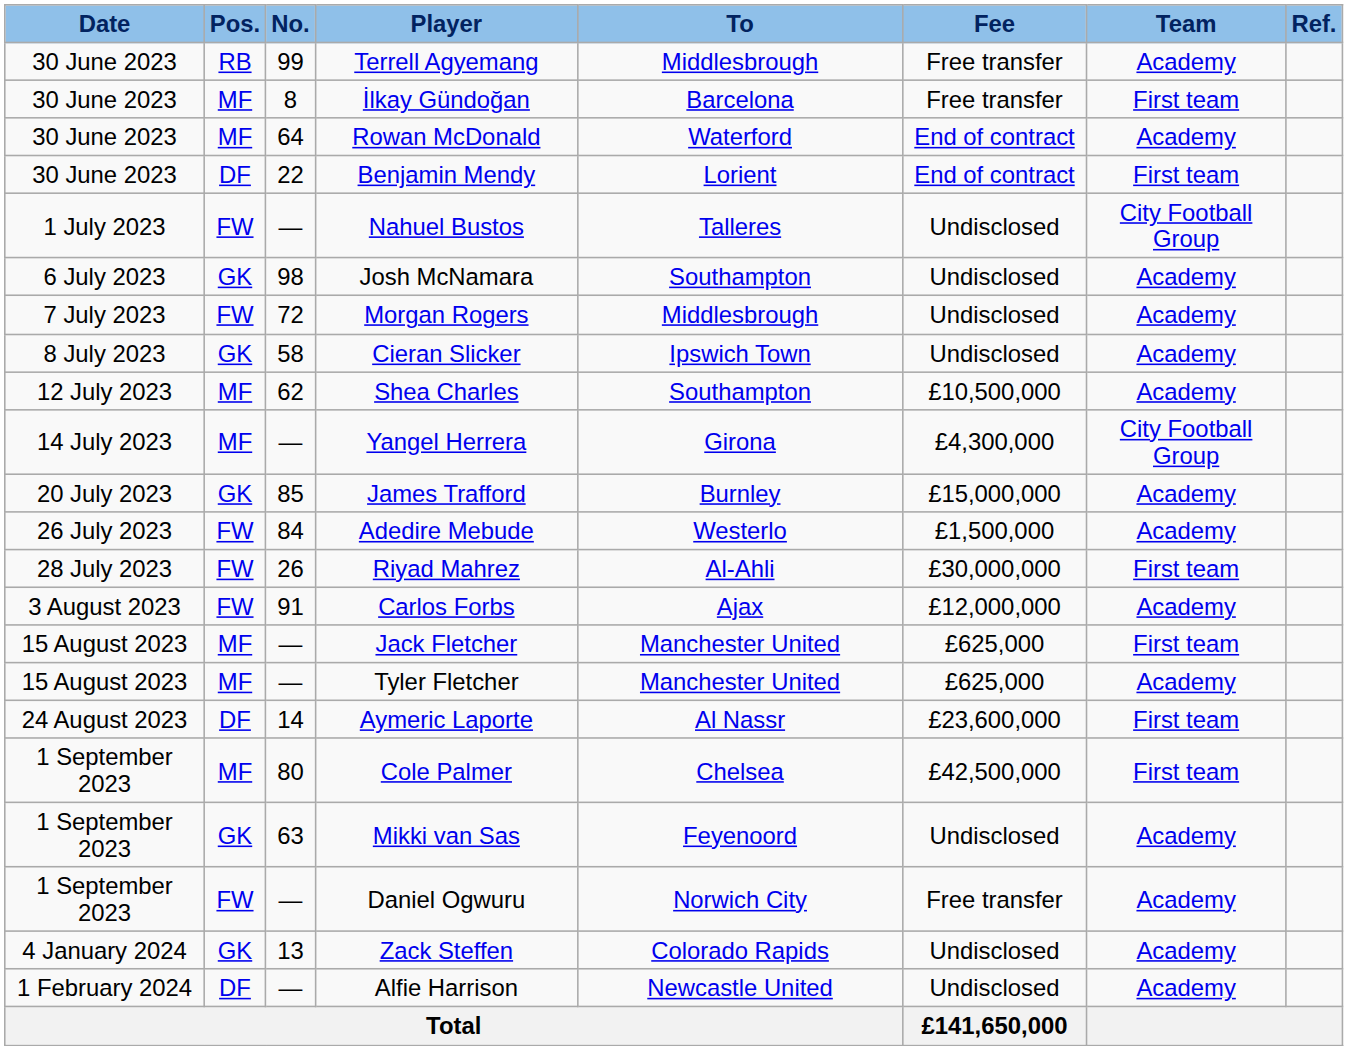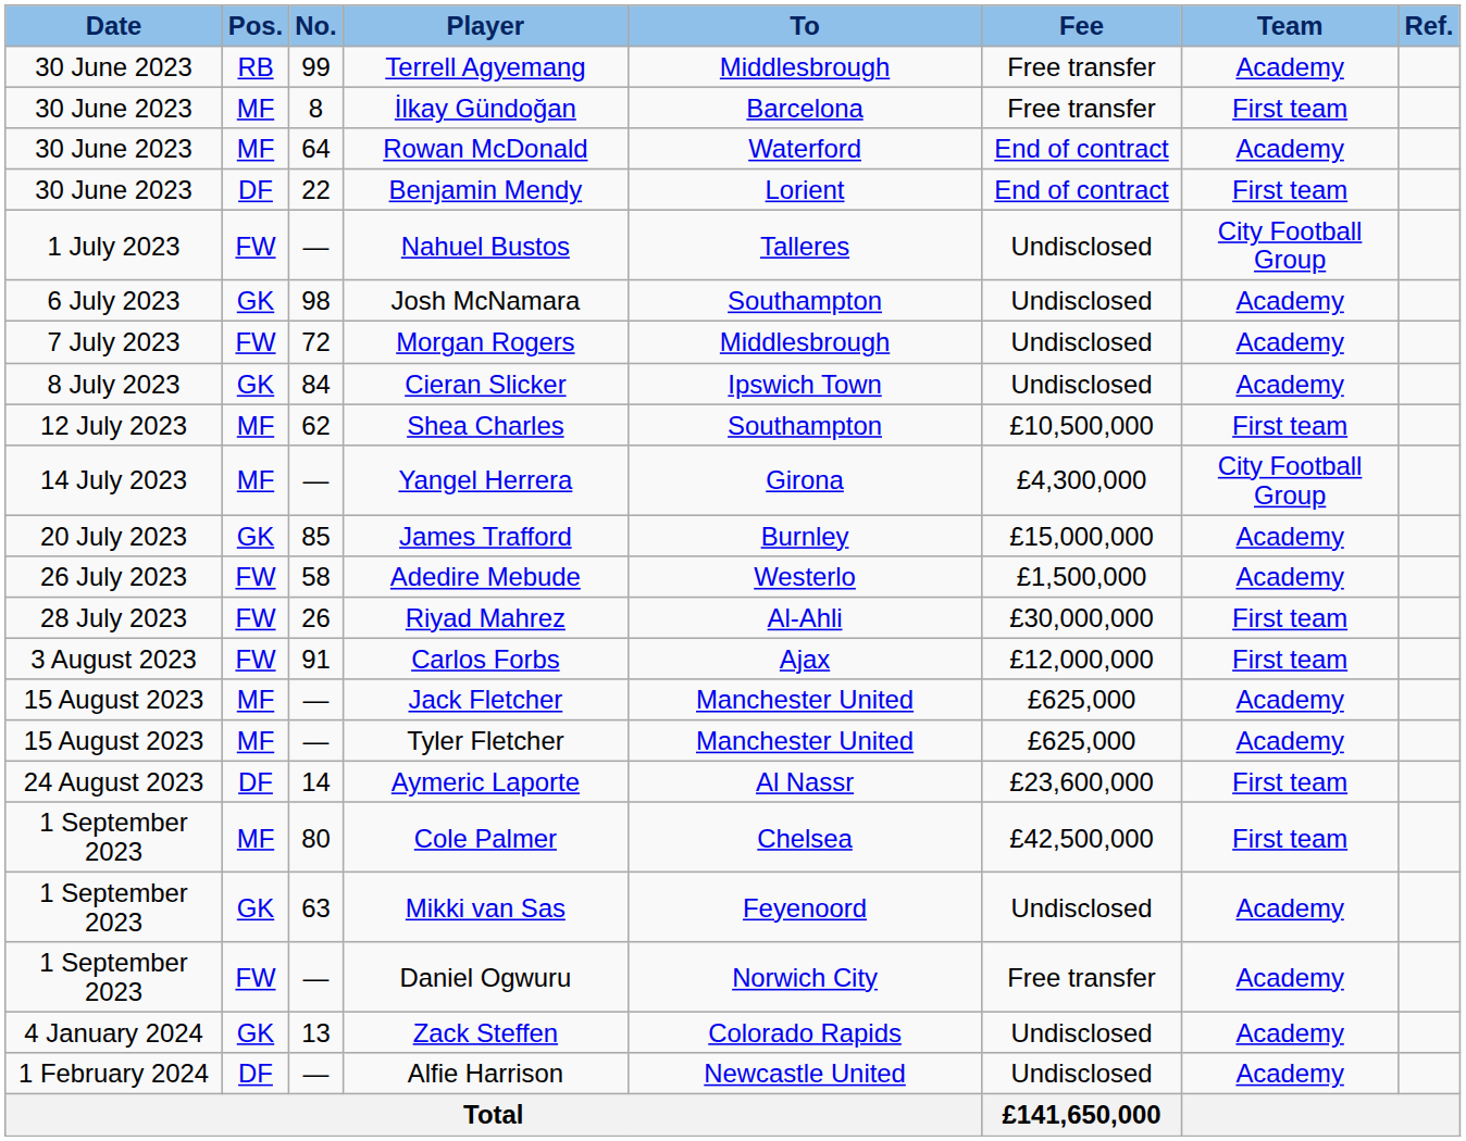 <table class="wikitable" style="text-align:center; font-size:95%; ">
 <tr>
 <th style="background:#8FC0E9; color:#022360; width:120px;">Date</th>
 <th style="background:#8FC0E9; color:#022360; width:20px;">Pos.</th>
 <th style="background:#8FC0E9; color:#022360; width:20px;">No.</th>
 <th style="background:#8FC0E9; color:#022360; width:160px;">Player</th>
 <th style="background:#8FC0E9; color:#022360; width:200px;">To</th>
 <th style="background:#8FC0E9; color:#022360; width:110px;">Fee</th>
 <th style="background:#8FC0E9; color:#022360; width:120px;">Team</th>
 <th style="background:#8FC0E9; color:#022360; width:25px;">Ref.</th>
 </tr>
 <tr>
 <td>30 June 2023</td>
 <td><a href='#'>RB</a></td>
 <td>99</td>
 <td> <a href='#'>Terrell Agyemang</a></td>
 <td><a href='#'>Middlesbrough</a></td>
 <td>Free transfer</td>
 <td><a href='#'>Academy</a></td>
 <td></td>
 </tr>
 <tr>
 <td>30 June 2023</td>
 <td><a href='#'>MF</a></td>
 <td>8</td>
 <td> <a href='#'>İlkay Gündoğan</a></td>
 <td> <a href='#'>Barcelona</a></td>
 <td>Free transfer</td>
 <td><a href='#'>First team</a></td>
 <td></td>
 </tr>
 <tr>
 <td>30 June 2023</td>
 <td><a href='#'>MF</a></td>
 <td>64</td>
 <td> <a href='#'>Rowan McDonald</a></td>
 <td> <a href='#'>Waterford</a></td>
 <td><a href='#'>End of contract</a></td>
 <td><a href='#'>Academy</a></td>
 <td></td>
 </tr>
 <tr>
 <td>30 June 2023</td>
 <td><a href='#'>DF</a></td>
 <td>22</td>
 <td> <a href='#'>Benjamin Mendy</a></td>
 <td> <a href='#'>Lorient</a></td>
 <td><a href='#'>End of contract</a></td>
 <td><a href='#'>First team</a></td>
 <td></td>
 </tr>
 <tr>
 <td>1 July 2023</td>
 <td><a href='#'>FW</a></td>
 <td>—</td>
 <td> <a href='#'>Nahuel Bustos</a></td>
 <td> <a href='#'>Talleres</a></td>
 <td>Undisclosed</td>
 <td><a href='#'>City Football Group</a></td>
 <td></td>
 </tr>
 <tr>
 <td>6 July 2023</td>
 <td><a href='#'>GK</a></td>
 <td>98</td>
 <td> Josh McNamara</td>
 <td><a href='#'>Southampton</a></td>
 <td>Undisclosed</td>
 <td><a href='#'>Academy</a></td>
 <td></td>
 </tr>
 <tr>
 <td>7 July 2023</td>
 <td><a href='#'>FW</a></td>
 <td>72</td>
 <td> <a href='#'>Morgan Rogers</a></td>
 <td><a href='#'>Middlesbrough</a></td>
 <td>Undisclosed</td>
 <td><a href='#'>Academy</a></td>
 <td></td>
 </tr>
 <tr>
 <td>8 July 2023</td>
 <td><a href='#'>GK</a></td>
-<td>58</td>
+<td>84</td>
 <td> <a href='#'>Cieran Slicker</a></td>
 <td><a href='#'>Ipswich Town</a></td>
 <td>Undisclosed</td>
 <td><a href='#'>Academy</a></td>
 <td></td>
 </tr>
 <tr>
 <td>12 July 2023</td>
 <td><a href='#'>MF</a></td>
 <td>62</td>
 <td> <a href='#'>Shea Charles</a></td>
 <td><a href='#'>Southampton</a></td>
 <td>£10,500,000</td>
-<td><a href='#'>Academy</a></td>
+<td><a href='#'>First team</a></td>
 <td></td>
 </tr>
 <tr>
 <td>14 July 2023</td>
 <td><a href='#'>MF</a></td>
 <td>—</td>
 <td> <a href='#'>Yangel Herrera</a></td>
 <td> <a href='#'>Girona</a></td>
 <td>£4,300,000</td>
 <td><a href='#'>City Football Group</a></td>
 <td></td>
 </tr>
 <tr>
 <td>20 July 2023</td>
 <td><a href='#'>GK</a></td>
 <td>85</td>
 <td> <a href='#'>James Trafford</a></td>
 <td><a href='#'>Burnley</a></td>
 <td>£15,000,000</td>
 <td><a href='#'>Academy</a></td>
 <td></td>
 </tr>
 <tr>
 <td>26 July 2023</td>
 <td><a href='#'>FW</a></td>
-<td>84</td>
+<td>58</td>
 <td> <a href='#'>Adedire Mebude</a></td>
 <td> <a href='#'>Westerlo</a></td>
 <td>£1,500,000</td>
 <td><a href='#'>Academy</a></td>
 <td></td>
 </tr>
 <tr>
 <td>28 July 2023</td>
 <td><a href='#'>FW</a></td>
 <td>26</td>
 <td> <a href='#'>Riyad Mahrez</a></td>
 <td> <a href='#'>Al-Ahli</a></td>
 <td>£30,000,000</td>
 <td><a href='#'>First team</a></td>
 <td></td>
 </tr>
 <tr>
 <td>3 August 2023</td>
 <td><a href='#'>FW</a></td>
 <td>91</td>
 <td> <a href='#'>Carlos Forbs</a></td>
 <td> <a href='#'>Ajax</a></td>
 <td>£12,000,000</td>
-<td><a href='#'>Academy</a></td>
+<td><a href='#'>First team</a></td>
 <td></td>
 </tr>
 <tr>
 <td>15 August 2023</td>
 <td><a href='#'>MF</a></td>
 <td>—</td>
 <td> <a href='#'>Jack Fletcher</a></td>
 <td><a href='#'>Manchester United</a></td>
 <td>£625,000</td>
-<td><a href='#'>First team</a></td>
+<td><a href='#'>Academy</a></td>
 <td></td>
 </tr>
 <tr>
 <td>15 August 2023</td>
 <td><a href='#'>MF</a></td>
 <td>—</td>
 <td> Tyler Fletcher</td>
 <td><a href='#'>Manchester United</a></td>
 <td>£625,000</td>
 <td><a href='#'>Academy</a></td>
 <td></td>
 </tr>
 <tr>
 <td>24 August 2023</td>
 <td><a href='#'>DF</a></td>
 <td>14</td>
 <td> <a href='#'>Aymeric Laporte</a></td>
 <td> <a href='#'>Al Nassr</a></td>
 <td>£23,600,000</td>
 <td><a href='#'>First team</a></td>
 <td></td>
 </tr>
 <tr>
 <td>1 September 2023</td>
 <td><a href='#'>MF</a></td>
 <td>80</td>
 <td> <a href='#'>Cole Palmer</a></td>
 <td><a href='#'>Chelsea</a></td>
 <td>£42,500,000</td>
 <td><a href='#'>First team</a></td>
 <td></td>
 </tr>
 <tr>
 <td>1 September 2023</td>
 <td><a href='#'>GK</a></td>
 <td>63</td>
 <td> <a href='#'>Mikki van Sas</a></td>
 <td> <a href='#'>Feyenoord</a></td>
 <td>Undisclosed</td>
 <td><a href='#'>Academy</a></td>
 <td></td>
 </tr>
 <tr>
 <td>1 September 2023</td>
 <td><a href='#'>FW</a></td>
 <td>—</td>
 <td> Daniel Ogwuru</td>
 <td><a href='#'>Norwich City</a></td>
 <td>Free transfer</td>
 <td><a href='#'>Academy</a></td>
 <td></td>
 </tr>
 <tr>
 <td>4 January 2024</td>
 <td><a href='#'>GK</a></td>
 <td>13</td>
 <td> <a href='#'>Zack Steffen</a></td>
 <td> <a href='#'>Colorado Rapids</a></td>
 <td>Undisclosed</td>
 <td><a href='#'>Academy</a></td>
 <td></td>
 </tr>
 <tr>
 <td>1 February 2024</td>
 <td><a href='#'>DF</a></td>
 <td>—</td>
 <td> Alfie Harrison</td>
 <td><a href='#'>Newcastle United</a></td>
 <td>Undisclosed</td>
 <td><a href='#'>Academy</a></td>
 <td></td>
 </tr>
 <tr>
 <th colspan="5">Total</th>
 <th colspan="1">£141,650,000</th>
 <th colspan="2"></th>
 </tr>
 <tr>
 </tr>
 </table>
